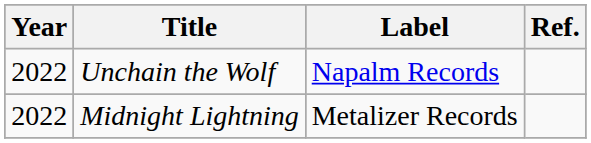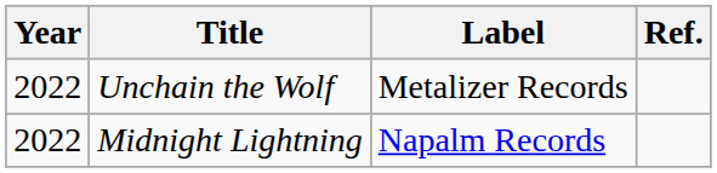 <table class="wikitable">
 <tr>
 <th>Year</th>
 <th>Title</th>
 <th>Label</th>
 <th>Ref.</th>
 </tr>
 <tr>
 <td>2022</td>
 <td><em>Unchain the Wolf</em></td>
-<td><a href='#'>Napalm Records</a></td>
+<td>Metalizer Records</td>
 <td></td>
 </tr>
 <tr>
 <td>2022</td>
 <td><em>Midnight Lightning</em></td>
-<td>Metalizer Records</td>
+<td><a href='#'>Napalm Records</a></td>
 <td></td>
 </tr>
 </table>
